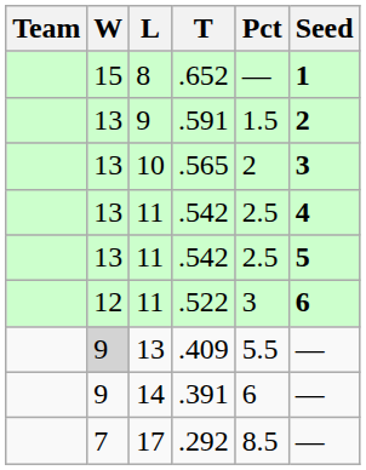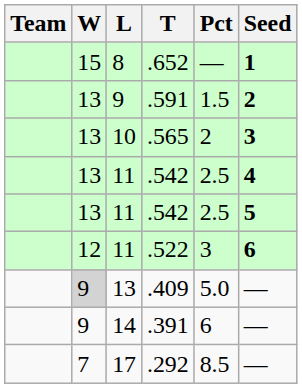 <table class=wikitable>
 <tr>
 <th>Team</th>
 <th>W</th>
 <th>L</th>
 <th>T</th>
 <th>Pct</th>
 <th>Seed</th>
 </tr>
 <tr bgcolor="#ccffcc">
 <td></td>
 <td>15</td>
 <td>8</td>
 <td>.652</td>
 <td>—</td>
 <td><strong>1</strong></td>
 </tr>
 <tr bgcolor="#ccffcc">
 <td></td>
 <td>13</td>
 <td>9</td>
 <td>.591</td>
 <td>1.5</td>
 <td><strong>2</strong></td>
 </tr>
 <tr bgcolor="#ccffcc">
 <td></td>
 <td>13</td>
 <td>10</td>
 <td>.565</td>
 <td>2</td>
 <td><strong>3</strong></td>
 </tr>
 <tr bgcolor="#ccffcc">
 <td></td>
 <td>13</td>
 <td>11</td>
 <td>.542</td>
 <td>2.5</td>
 <td><strong>4</strong></td>
 </tr>
 <tr bgcolor="#ccffcc">
 <td></td>
 <td>13</td>
 <td>11</td>
 <td>.542</td>
 <td>2.5</td>
 <td><strong>5</strong></td>
 </tr>
 <tr bgcolor="#ccffcc">
 <td></td>
 <td>12</td>
 <td>11</td>
 <td>.522</td>
 <td>3</td>
 <td><strong>6</strong></td>
 </tr>
 <tr>
 <td></td>
 <td style="background: lightgrey;">9</td>
 <td>13</td>
 <td>.409</td>
-<td>5.5</td>
+<td>5.0</td>
 <td>—</td>
 </tr>
 <tr>
 <td></td>
 <td>9</td>
 <td>14</td>
 <td>.391</td>
 <td>6</td>
 <td>—</td>
 </tr>
 <tr>
 <td></td>
 <td>7</td>
 <td>17</td>
 <td>.292</td>
 <td>8.5</td>
 <td>—</td>
 </tr>
 </table>
